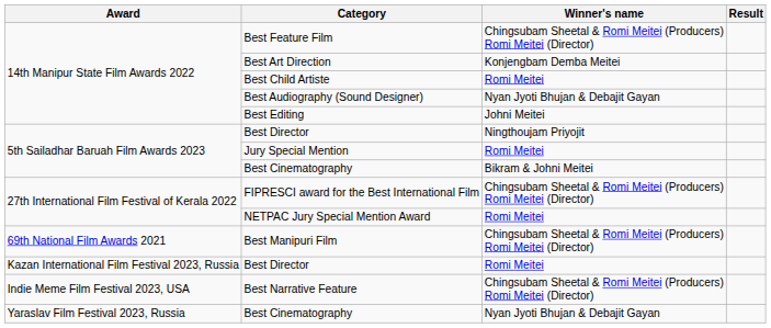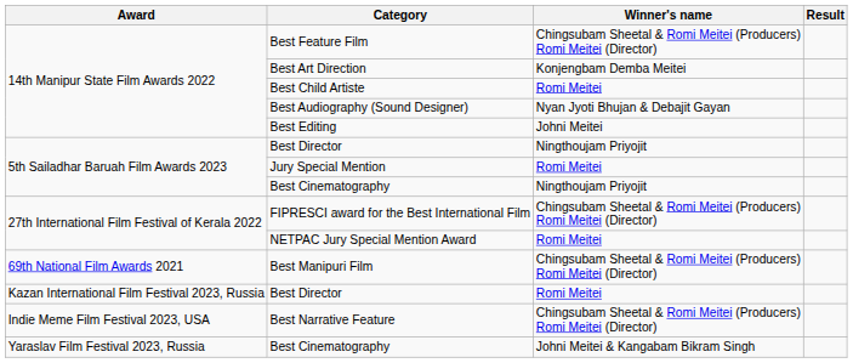 <table class="wikitable sortable">
 <tr>
 <th>Award</th>
 <th>Category</th>
 <th>Winner's name</th>
 <th>Result</th>
 </tr>
 <tr>
 <td rowspan="5">14th Manipur State Film Awards 2022</td>
 <td>Best Feature Film</td>
 <td>Chingsubam Sheetal & <a href='#'>Romi Meitei</a> (Producers)<br><a href='#'>Romi Meitei</a> (Director)</td>
 <td></td>
 </tr>
 <tr>
 <td>Best Art Direction</td>
 <td>Konjengbam Demba Meitei</td>
 <td></td>
 </tr>
 <tr>
 <td>Best Child Artiste</td>
 <td><a href='#'>Romi Meitei</a></td>
 <td></td>
 </tr>
 <tr>
 <td>Best Audiography (Sound Designer)</td>
 <td>Nyan Jyoti Bhujan & Debajit Gayan</td>
 <td></td>
 </tr>
 <tr>
 <td>Best Editing</td>
 <td>Johni Meitei</td>
 <td></td>
 </tr>
 <tr>
 <td rowspan="3">5th Sailadhar Baruah Film Awards 2023</td>
 <td>Best Director</td>
 <td>Ningthoujam Priyojit</td>
 <td></td>
 </tr>
 <tr>
 <td>Jury Special Mention</td>
 <td><a href='#'>Romi Meitei</a></td>
 <td></td>
 </tr>
 <tr>
 <td>Best Cinematography</td>
-<td>Bikram & Johni Meitei</td>
+<td>Ningthoujam Priyojit</td>
 <td></td>
 </tr>
 <tr>
 <td rowspan="2">27th International Film Festival of Kerala 2022</td>
 <td>FIPRESCI award for the Best International Film</td>
 <td>Chingsubam Sheetal & <a href='#'>Romi Meitei</a> (Producers)<br><a href='#'>Romi Meitei</a> (Director)</td>
 <td></td>
 </tr>
 <tr>
 <td>NETPAC Jury Special Mention Award</td>
 <td><a href='#'>Romi Meitei</a></td>
 <td></td>
 </tr>
 <tr>
 <td><a href='#'>69th National Film Awards</a> 2021</td>
 <td>Best Manipuri Film</td>
 <td>Chingsubam Sheetal & <a href='#'>Romi Meitei</a> (Producers)<br><a href='#'>Romi Meitei</a> (Director)</td>
 <td></td>
 </tr>
 <tr>
 <td>Kazan International Film Festival 2023, Russia</td>
 <td>Best Director</td>
 <td><a href='#'>Romi Meitei</a></td>
 <td></td>
 </tr>
 <tr>
 <td>Indie Meme Film Festival 2023, USA</td>
 <td>Best Narrative Feature</td>
 <td>Chingsubam Sheetal & <a href='#'>Romi Meitei</a> (Producers)<br><a href='#'>Romi Meitei</a> (Director)</td>
 <td></td>
 </tr>
 <tr>
 <td>Yaraslav Film Festival 2023, Russia</td>
 <td>Best Cinematography</td>
-<td>Nyan Jyoti Bhujan & Debajit Gayan</td>
+<td>Johni Meitei & Kangabam Bikram Singh</td>
 <td></td>
 </tr>
 </table>
